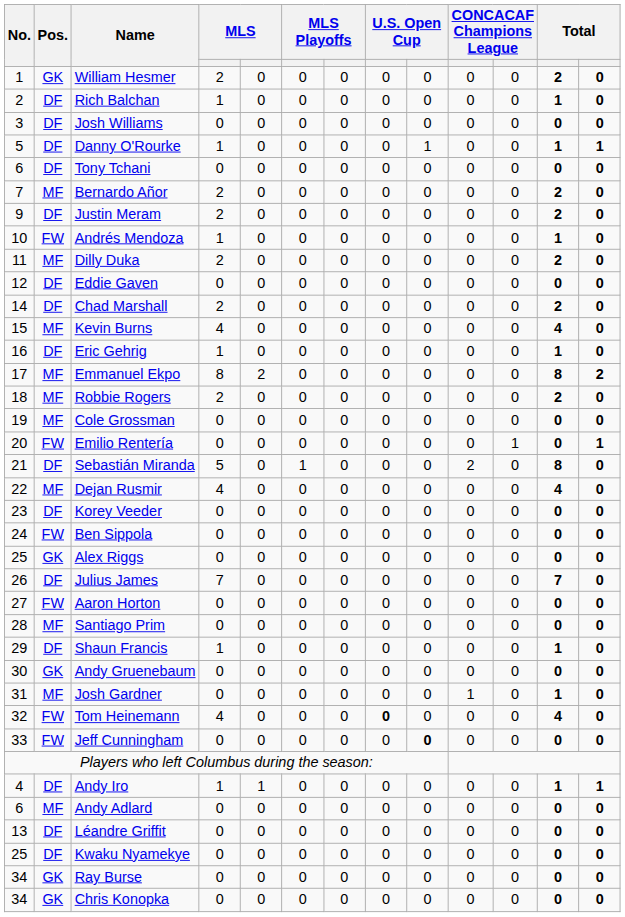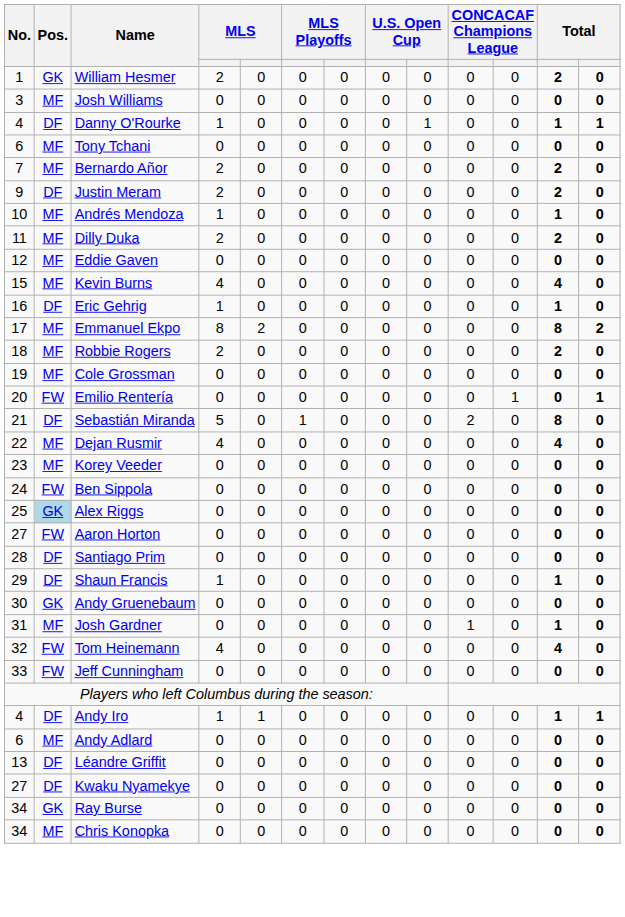 <table class="wikitable sortable" style="text-align: center;">
 <tr>
 <th rowspan=2>No.</th>
 <th rowspan=2>Pos.</th>
 <th rowspan=2>Name</th>
 <th colspan=2 style="width:85px;"><a href='#'>MLS</a></th>
 <th colspan=2 style="width:85px;"><a href='#'>MLS Playoffs</a></th>
 <th colspan=2 style="width:85px;"><a href='#'>U.S. Open Cup</a></th>
 <th colspan=2 style="width:85px;"><a href='#'>CONCACAF Champions League</a></th>
 <th colspan=2 style="width:85px;"><strong>Total</strong></th>
 </tr>
 <tr>
 <th></th>
 <th></th>
 <th></th>
 <th></th>
 <th></th>
 <th></th>
 <th></th>
 <th></th>
 <th></th>
 <th></th>
 </tr>
 <tr>
 <td>1</td>
 <td><a href='#'>GK</a></td>
 <td align=left> <a href='#'>William Hesmer</a></td>
 <td>2</td>
 <td>0</td>
 <td>0</td>
 <td>0</td>
 <td>0</td>
 <td>0</td>
 <td>0</td>
 <td>0</td>
 <td><strong>2</strong></td>
 <td><strong>0</strong></td>
 </tr>
 <tr>
-<td>2</td>
-<td><a href='#'>DF</a></td>
-<td align=left> <a href='#'>Rich Balchan</a></td>
-<td>1</td>
-<td>0</td>
-<td>0</td>
-<td>0</td>
-<td>0</td>
-<td>0</td>
-<td>0</td>
-<td>0</td>
-<td><strong>1</strong></td>
-<td><strong>0</strong></td>
-</tr>
-<tr>
 <td>3</td>
-<td><a href='#'>DF</a></td>
+<td><a href='#'>MF</a></td>
 <td align=left> <a href='#'>Josh Williams</a></td>
 <td>0</td>
 <td>0</td>
 <td>0</td>
 <td>0</td>
 <td>0</td>
 <td>0</td>
 <td>0</td>
 <td>0</td>
 <td><strong>0</strong></td>
 <td><strong>0</strong></td>
 </tr>
 <tr>
-<td>5</td>
+<td>4</td>
 <td><a href='#'>DF</a></td>
 <td align=left> <a href='#'>Danny O'Rourke</a></td>
 <td>1</td>
 <td>0</td>
 <td>0</td>
 <td>0</td>
 <td>0</td>
 <td>1</td>
 <td>0</td>
 <td>0</td>
 <td><strong>1</strong></td>
 <td><strong>1</strong></td>
 </tr>
 <tr>
 <td>6</td>
-<td><a href='#'>DF</a></td>
+<td><a href='#'>MF</a></td>
 <td align=left> <a href='#'>Tony Tchani</a></td>
 <td>0</td>
 <td>0</td>
 <td>0</td>
 <td>0</td>
 <td>0</td>
 <td>0</td>
 <td>0</td>
 <td>0</td>
 <td><strong>0</strong></td>
 <td><strong>0</strong></td>
 </tr>
 <tr>
 <td>7</td>
 <td><a href='#'>MF</a></td>
 <td align=left> <a href='#'>Bernardo Añor</a></td>
 <td>2</td>
 <td>0</td>
 <td>0</td>
 <td>0</td>
 <td>0</td>
 <td>0</td>
 <td>0</td>
 <td>0</td>
 <td><strong>2</strong></td>
 <td><strong>0</strong></td>
 </tr>
 <tr>
 <td>9</td>
 <td><a href='#'>DF</a></td>
 <td align=left> <a href='#'>Justin Meram</a></td>
 <td>2</td>
 <td>0</td>
 <td>0</td>
 <td>0</td>
 <td>0</td>
 <td>0</td>
 <td>0</td>
 <td>0</td>
 <td><strong>2</strong></td>
 <td><strong>0</strong></td>
 </tr>
 <tr>
 <td>10</td>
-<td><a href='#'>FW</a></td>
+<td><a href='#'>MF</a></td>
 <td align=left> <a href='#'>Andrés Mendoza</a></td>
 <td>1</td>
 <td>0</td>
 <td>0</td>
 <td>0</td>
 <td>0</td>
 <td>0</td>
 <td>0</td>
 <td>0</td>
 <td><strong>1</strong></td>
 <td><strong>0</strong></td>
 </tr>
 <tr>
 <td>11</td>
 <td><a href='#'>MF</a></td>
 <td align=left> <a href='#'>Dilly Duka</a></td>
 <td>2</td>
 <td>0</td>
 <td>0</td>
 <td>0</td>
 <td>0</td>
 <td>0</td>
 <td>0</td>
 <td>0</td>
 <td><strong>2</strong></td>
 <td><strong>0</strong></td>
 </tr>
 <tr>
 <td>12</td>
-<td><a href='#'>DF</a></td>
+<td><a href='#'>MF</a></td>
 <td align=left> <a href='#'>Eddie Gaven</a></td>
 <td>0</td>
 <td>0</td>
 <td>0</td>
 <td>0</td>
 <td>0</td>
 <td>0</td>
 <td>0</td>
 <td>0</td>
 <td><strong>0</strong></td>
-<td><strong>0</strong></td>
-</tr>
-<tr>
-<td>14</td>
-<td><a href='#'>DF</a></td>
-<td align=left> <a href='#'>Chad Marshall</a></td>
-<td>2</td>
-<td>0</td>
-<td>0</td>
-<td>0</td>
-<td>0</td>
-<td>0</td>
-<td>0</td>
-<td>0</td>
-<td><strong>2</strong></td>
 <td><strong>0</strong></td>
 </tr>
 <tr>
 <td>15</td>
 <td><a href='#'>MF</a></td>
 <td align=left> <a href='#'>Kevin Burns</a></td>
 <td>4</td>
 <td>0</td>
 <td>0</td>
 <td>0</td>
 <td>0</td>
 <td>0</td>
 <td>0</td>
 <td>0</td>
 <td><strong>4</strong></td>
 <td><strong>0</strong></td>
 </tr>
 <tr>
 <td>16</td>
 <td><a href='#'>DF</a></td>
 <td align=left> <a href='#'>Eric Gehrig</a></td>
 <td>1</td>
 <td>0</td>
 <td>0</td>
 <td>0</td>
 <td>0</td>
 <td>0</td>
 <td>0</td>
 <td>0</td>
 <td><strong>1</strong></td>
 <td><strong>0</strong></td>
 </tr>
 <tr>
 <td>17</td>
 <td><a href='#'>MF</a></td>
 <td align=left> <a href='#'>Emmanuel Ekpo</a></td>
 <td>8</td>
 <td>2</td>
 <td>0</td>
 <td>0</td>
 <td>0</td>
 <td>0</td>
 <td>0</td>
 <td>0</td>
 <td><strong>8</strong></td>
 <td><strong>2</strong></td>
 </tr>
 <tr>
 <td>18</td>
 <td><a href='#'>MF</a></td>
 <td align=left> <a href='#'>Robbie Rogers</a></td>
 <td>2</td>
 <td>0</td>
 <td>0</td>
 <td>0</td>
 <td>0</td>
 <td>0</td>
 <td>0</td>
 <td>0</td>
 <td><strong>2</strong></td>
 <td><strong>0</strong></td>
 </tr>
 <tr>
 <td>19</td>
 <td><a href='#'>MF</a></td>
 <td align=left> <a href='#'>Cole Grossman</a></td>
 <td>0</td>
 <td>0</td>
 <td>0</td>
 <td>0</td>
 <td>0</td>
 <td>0</td>
 <td>0</td>
 <td>0</td>
 <td><strong>0</strong></td>
 <td><strong>0</strong></td>
 </tr>
 <tr>
 <td>20</td>
 <td><a href='#'>FW</a></td>
 <td align=left> <a href='#'>Emilio Rentería</a></td>
 <td>0</td>
 <td>0</td>
 <td>0</td>
 <td>0</td>
 <td>0</td>
 <td>0</td>
 <td>0</td>
 <td>1</td>
 <td><strong>0</strong></td>
 <td><strong>1</strong></td>
 </tr>
 <tr>
 <td>21</td>
 <td><a href='#'>DF</a></td>
 <td align=left> <a href='#'>Sebastián Miranda</a></td>
 <td>5</td>
 <td>0</td>
 <td>1</td>
 <td>0</td>
 <td>0</td>
 <td>0</td>
 <td>2</td>
 <td>0</td>
 <td><strong>8</strong></td>
 <td><strong>0</strong></td>
 </tr>
 <tr>
 <td>22</td>
 <td><a href='#'>MF</a></td>
 <td align=left> <a href='#'>Dejan Rusmir</a></td>
 <td>4</td>
 <td>0</td>
 <td>0</td>
 <td>0</td>
 <td>0</td>
 <td>0</td>
 <td>0</td>
 <td>0</td>
 <td><strong>4</strong></td>
 <td><strong>0</strong></td>
 </tr>
 <tr>
 <td>23</td>
-<td><a href='#'>DF</a></td>
+<td><a href='#'>MF</a></td>
 <td align=left> <a href='#'>Korey Veeder</a></td>
 <td>0</td>
 <td>0</td>
 <td>0</td>
 <td>0</td>
 <td>0</td>
 <td>0</td>
 <td>0</td>
 <td>0</td>
 <td><strong>0</strong></td>
 <td><strong>0</strong></td>
 </tr>
 <tr>
 <td>24</td>
 <td><a href='#'>FW</a></td>
 <td align=left> <a href='#'>Ben Sippola</a></td>
 <td>0</td>
 <td>0</td>
 <td>0</td>
 <td>0</td>
 <td>0</td>
 <td>0</td>
 <td>0</td>
 <td>0</td>
 <td><strong>0</strong></td>
 <td><strong>0</strong></td>
 </tr>
 <tr>
 <td>25</td>
-<td><a href='#'>GK</a></td>
+<td style="background: lightblue;"><a href='#'>GK</a></td>
 <td align=left> <a href='#'>Alex Riggs</a></td>
 <td>0</td>
 <td>0</td>
 <td>0</td>
 <td>0</td>
 <td>0</td>
 <td>0</td>
 <td>0</td>
 <td>0</td>
 <td><strong>0</strong></td>
-<td><strong>0</strong></td>
-</tr>
-<tr>
-<td>26</td>
-<td><a href='#'>DF</a></td>
-<td align=left> <a href='#'>Julius James</a></td>
-<td>7</td>
-<td>0</td>
-<td>0</td>
-<td>0</td>
-<td>0</td>
-<td>0</td>
-<td>0</td>
-<td>0</td>
-<td><strong>7</strong></td>
 <td><strong>0</strong></td>
 </tr>
 <tr>
 <td>27</td>
 <td><a href='#'>FW</a></td>
 <td align=left> <a href='#'>Aaron Horton</a></td>
 <td>0</td>
 <td>0</td>
 <td>0</td>
 <td>0</td>
 <td>0</td>
 <td>0</td>
 <td>0</td>
 <td>0</td>
 <td><strong>0</strong></td>
 <td><strong>0</strong></td>
 </tr>
 <tr>
 <td>28</td>
-<td><a href='#'>MF</a></td>
+<td><a href='#'>DF</a></td>
 <td align=left> <a href='#'>Santiago Prim</a></td>
 <td>0</td>
 <td>0</td>
 <td>0</td>
 <td>0</td>
 <td>0</td>
 <td>0</td>
 <td>0</td>
 <td>0</td>
 <td><strong>0</strong></td>
 <td><strong>0</strong></td>
 </tr>
 <tr>
 <td>29</td>
 <td><a href='#'>DF</a></td>
 <td align=left> <a href='#'>Shaun Francis</a></td>
 <td>1</td>
 <td>0</td>
 <td>0</td>
 <td>0</td>
 <td>0</td>
 <td>0</td>
 <td>0</td>
 <td>0</td>
 <td><strong>1</strong></td>
 <td><strong>0</strong></td>
 </tr>
 <tr>
 <td>30</td>
 <td><a href='#'>GK</a></td>
 <td align=left> <a href='#'>Andy Gruenebaum</a></td>
 <td>0</td>
 <td>0</td>
 <td>0</td>
 <td>0</td>
 <td>0</td>
 <td>0</td>
 <td>0</td>
 <td>0</td>
 <td><strong>0</strong></td>
 <td><strong>0</strong></td>
 </tr>
 <tr>
 <td>31</td>
 <td><a href='#'>MF</a></td>
 <td align=left> <a href='#'>Josh Gardner</a></td>
 <td>0</td>
 <td>0</td>
 <td>0</td>
 <td>0</td>
 <td>0</td>
 <td>0</td>
 <td>1</td>
 <td>0</td>
 <td><strong>1</strong></td>
 <td><strong>0</strong></td>
 </tr>
 <tr>
 <td>32</td>
 <td><a href='#'>FW</a></td>
 <td align=left> <a href='#'>Tom Heinemann</a></td>
 <td>4</td>
 <td>0</td>
 <td>0</td>
 <td>0</td>
-<td><strong>0</strong></td>
+<td>0</td>
 <td>0</td>
 <td>0</td>
 <td>0</td>
 <td><strong>4</strong></td>
 <td><strong>0</strong></td>
 </tr>
 <tr>
 <td>33</td>
 <td><a href='#'>FW</a></td>
 <td align=left> <a href='#'>Jeff Cunningham</a></td>
 <td>0</td>
 <td>0</td>
 <td>0</td>
 <td>0</td>
 <td>0</td>
-<td><strong>0</strong></td>
+<td>0</td>
 <td>0</td>
 <td>0</td>
 <td><strong>0</strong></td>
 <td><strong>0</strong></td>
 </tr>
 <tr>
 <td colspan=9 align=center><em>Players who left Columbus during the season:</em></td>
 </tr>
 <tr>
 <td>4</td>
 <td><a href='#'>DF</a></td>
 <td align=left> <a href='#'>Andy Iro</a></td>
 <td>1</td>
 <td>1</td>
 <td>0</td>
 <td>0</td>
 <td>0</td>
 <td>0</td>
 <td>0</td>
 <td>0</td>
 <td><strong>1</strong></td>
 <td><strong>1</strong></td>
 </tr>
 <tr>
 <td>6</td>
 <td><a href='#'>MF</a></td>
 <td align=left> <a href='#'>Andy Adlard</a></td>
 <td>0</td>
 <td>0</td>
 <td>0</td>
 <td>0</td>
 <td>0</td>
 <td>0</td>
 <td>0</td>
 <td>0</td>
 <td><strong>0</strong></td>
 <td><strong>0</strong></td>
 </tr>
 <tr>
 <td>13</td>
 <td><a href='#'>DF</a></td>
 <td align=left> <a href='#'>Léandre Griffit</a></td>
 <td>0</td>
 <td>0</td>
 <td>0</td>
 <td>0</td>
 <td>0</td>
 <td>0</td>
 <td>0</td>
 <td>0</td>
 <td><strong>0</strong></td>
 <td><strong>0</strong></td>
 </tr>
 <tr>
-<td>25</td>
+<td>27</td>
 <td><a href='#'>DF</a></td>
 <td align=left> <a href='#'>Kwaku Nyamekye</a></td>
 <td>0</td>
 <td>0</td>
 <td>0</td>
 <td>0</td>
 <td>0</td>
 <td>0</td>
 <td>0</td>
 <td>0</td>
 <td><strong>0</strong></td>
 <td><strong>0</strong></td>
 </tr>
 <tr>
 <td>34</td>
 <td><a href='#'>GK</a></td>
 <td align=left> <a href='#'>Ray Burse</a></td>
 <td>0</td>
 <td>0</td>
 <td>0</td>
 <td>0</td>
 <td>0</td>
 <td>0</td>
 <td>0</td>
 <td>0</td>
 <td><strong>0</strong></td>
 <td><strong>0</strong></td>
 </tr>
 <tr>
 <td>34</td>
-<td><a href='#'>GK</a></td>
+<td><a href='#'>MF</a></td>
 <td align=left> <a href='#'>Chris Konopka</a></td>
 <td>0</td>
 <td>0</td>
 <td>0</td>
 <td>0</td>
 <td>0</td>
 <td>0</td>
 <td>0</td>
 <td>0</td>
 <td><strong>0</strong></td>
 <td><strong>0</strong></td>
 </tr>
 </table>
